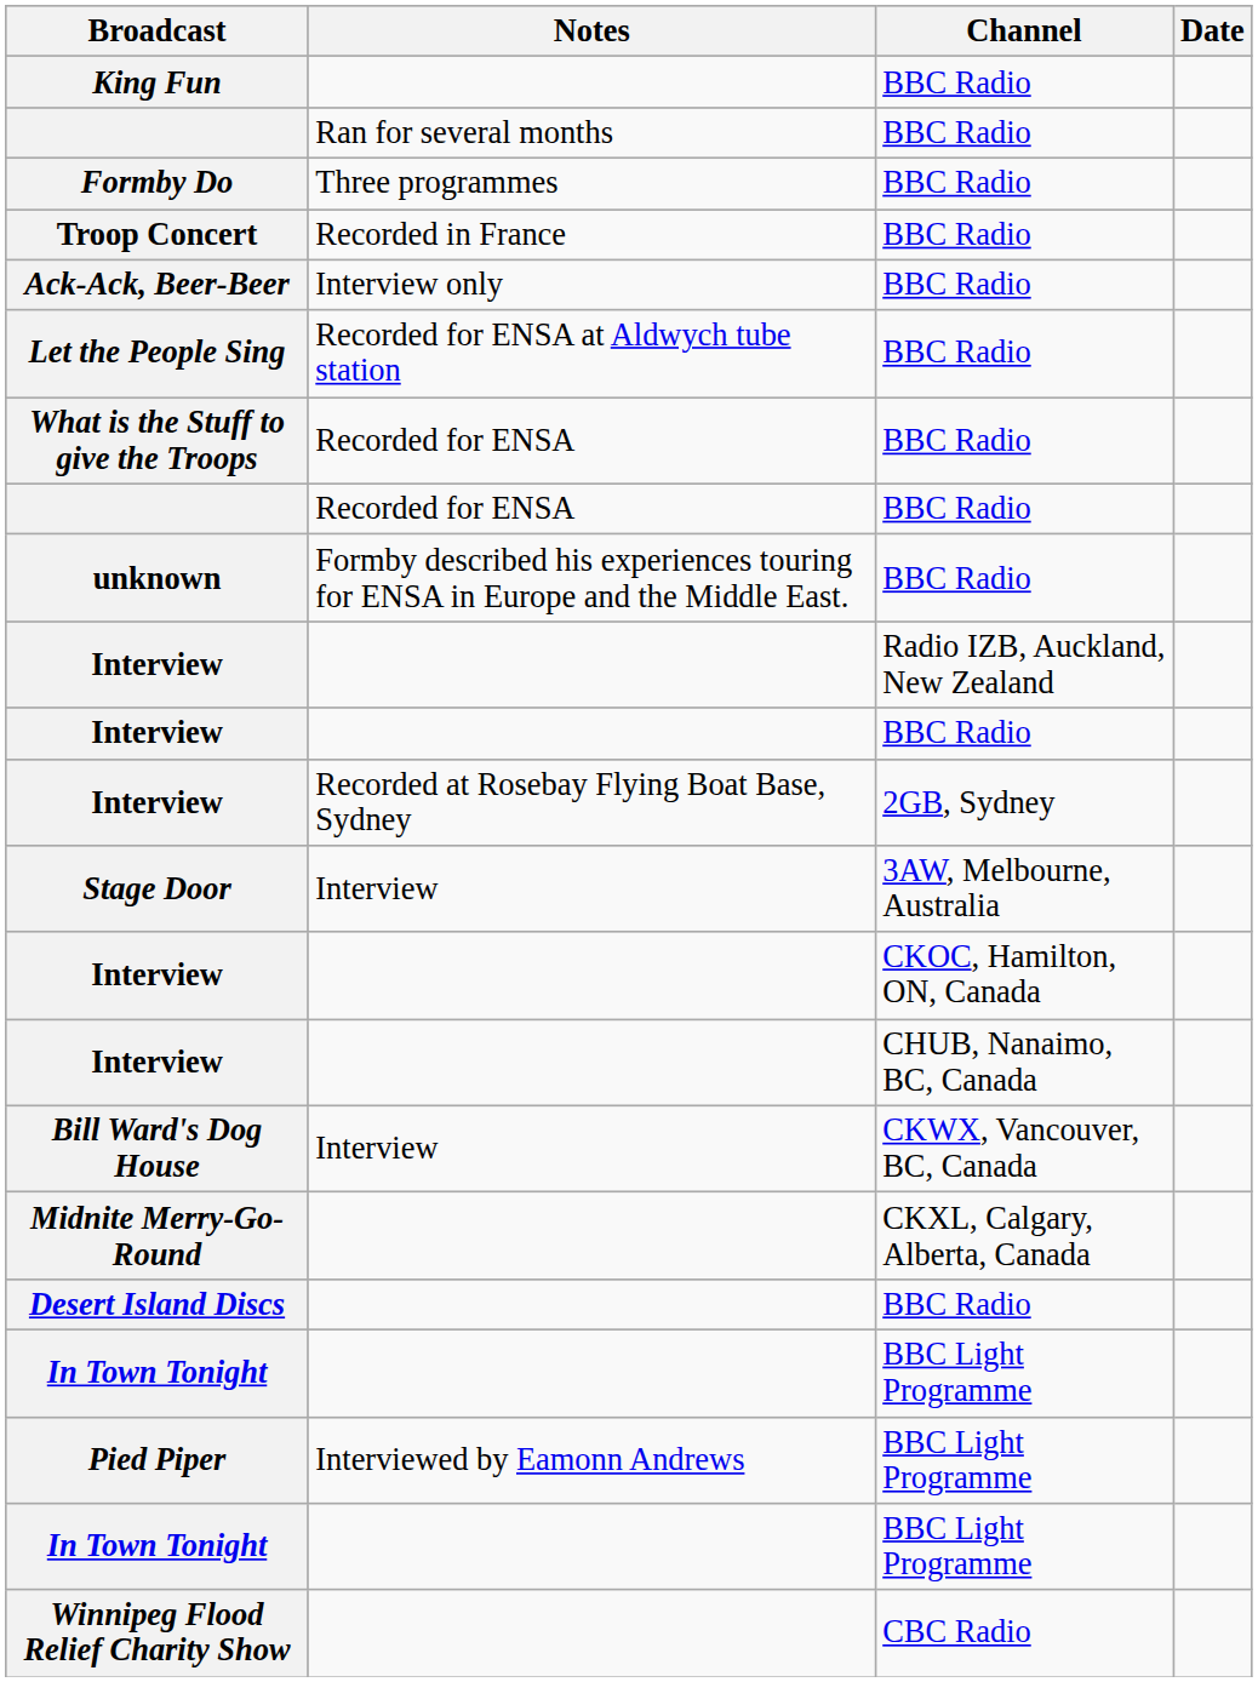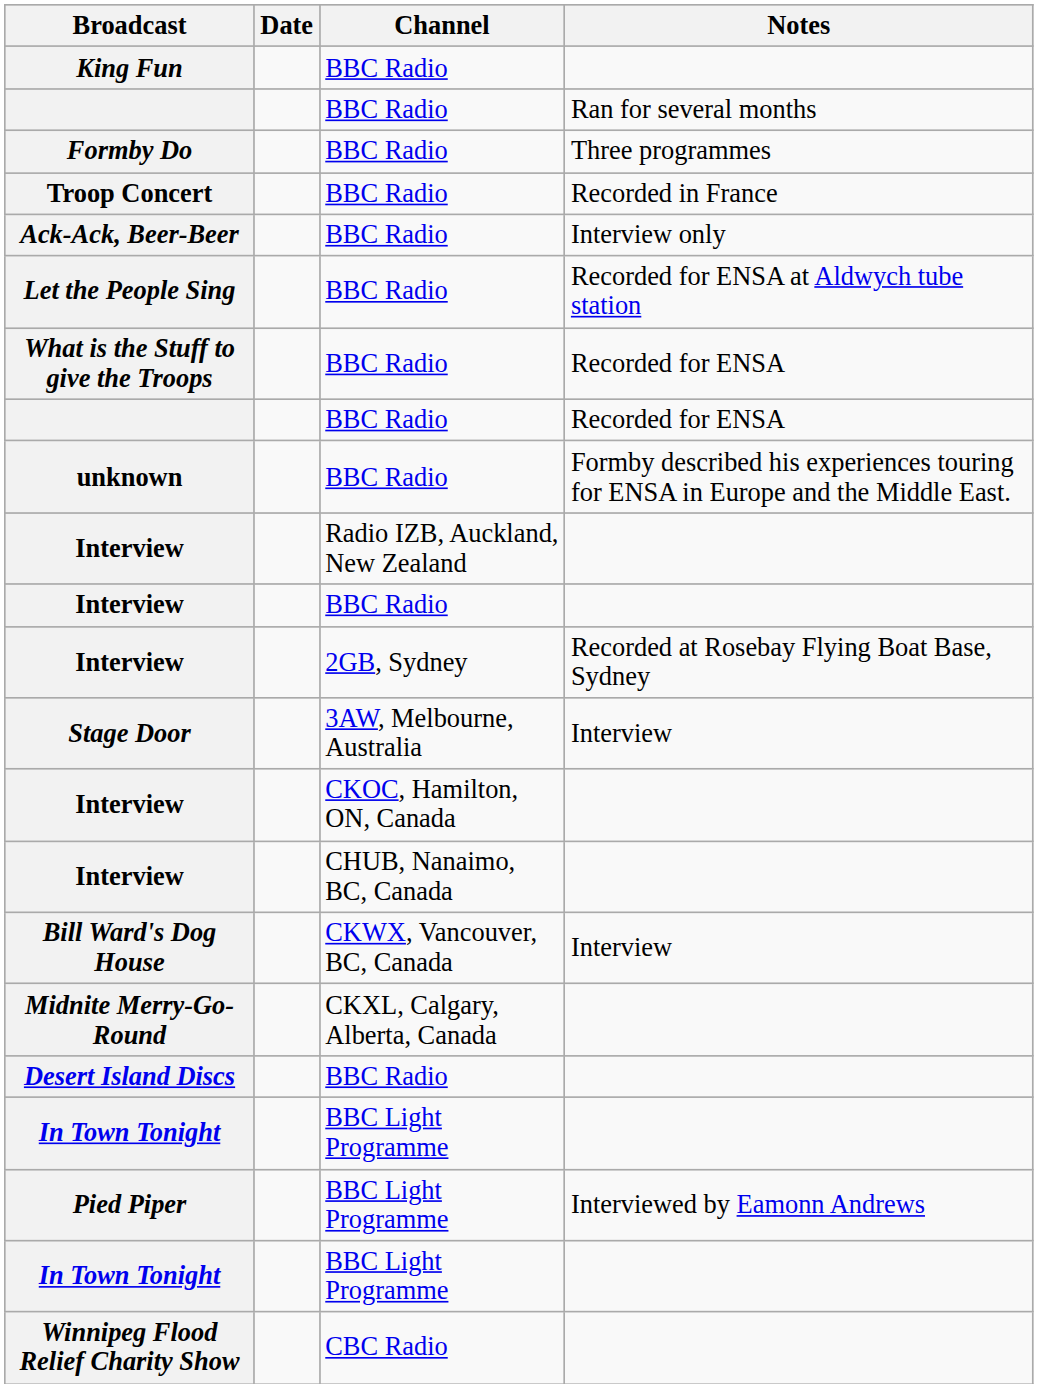 <table class="wikitable plainrowheaders sortable" style="margin-right: 0;">
 <tr>
 <th scope="col">Broadcast</th>
+<th scope="col">Date</th>
+<th scope="col">Channel</th>
 <th scope="col" class="unsortable">Notes</th>
-<th scope="col">Channel</th>
-<th scope="col">Date</th>
 </tr>
 <tr>
 <th scope="row"><em>King Fun</em></th>
 <td></td>
 <td><a href='#'>BBC Radio</a></td>
 <td></td>
 </tr>
 <tr>
 <th scope="row"></th>
+<td></td>
+<td><a href='#'>BBC Radio</a></td>
 <td>Ran for several months</td>
-<td><a href='#'>BBC Radio</a></td>
-<td></td>
 </tr>
 <tr>
 <th scope="row"><em>Formby Do</em></th>
+<td></td>
+<td><a href='#'>BBC Radio</a></td>
 <td>Three programmes</td>
-<td><a href='#'>BBC Radio</a></td>
-<td></td>
 </tr>
 <tr>
 <th scope="row">Troop Concert</th>
+<td></td>
+<td><a href='#'>BBC Radio</a></td>
 <td>Recorded in France</td>
-<td><a href='#'>BBC Radio</a></td>
-<td></td>
 </tr>
 <tr>
 <th scope="row"><em>Ack-Ack, Beer-Beer</em></th>
+<td></td>
+<td><a href='#'>BBC Radio</a></td>
 <td>Interview only</td>
-<td><a href='#'>BBC Radio</a></td>
-<td></td>
 </tr>
 <tr>
 <th scope="row"><em>Let the People Sing</em></th>
+<td></td>
+<td><a href='#'>BBC Radio</a></td>
 <td>Recorded for ENSA at <a href='#'>Aldwych tube station</a></td>
-<td><a href='#'>BBC Radio</a></td>
-<td></td>
 </tr>
 <tr>
 <th scope="row"><em>What is the Stuff to give the Troops</em></th>
+<td></td>
+<td><a href='#'>BBC Radio</a></td>
 <td>Recorded for ENSA</td>
-<td><a href='#'>BBC Radio</a></td>
-<td></td>
 </tr>
 <tr>
 <th scope="row"></th>
+<td></td>
+<td><a href='#'>BBC Radio</a></td>
 <td>Recorded for ENSA</td>
-<td><a href='#'>BBC Radio</a></td>
-<td></td>
 </tr>
 <tr>
 <th scope="row">unknown</th>
+<td></td>
+<td><a href='#'>BBC Radio</a></td>
 <td>Formby described his experiences touring for ENSA in Europe and the Middle East.</td>
-<td><a href='#'>BBC Radio</a></td>
-<td></td>
 </tr>
 <tr>
 <th scope="row">Interview</th>
 <td></td>
 <td>Radio IZB, Auckland, New Zealand</td>
 <td></td>
 </tr>
 <tr>
 <th scope="row">Interview</th>
 <td></td>
 <td><a href='#'>BBC Radio</a></td>
 <td></td>
 </tr>
 <tr>
 <th scope="row">Interview</th>
+<td></td>
+<td><a href='#'>2GB</a>, Sydney</td>
 <td>Recorded at Rosebay Flying Boat Base, Sydney</td>
-<td><a href='#'>2GB</a>, Sydney</td>
-<td></td>
 </tr>
 <tr>
 <th scope="row"><em>Stage Door</em></th>
+<td></td>
+<td><a href='#'>3AW</a>, Melbourne, Australia</td>
 <td>Interview</td>
-<td><a href='#'>3AW</a>, Melbourne, Australia</td>
-<td></td>
 </tr>
 <tr>
 <th scope="row">Interview</th>
 <td></td>
 <td><a href='#'>CKOC</a>, Hamilton, ON, Canada</td>
 <td></td>
 </tr>
 <tr>
 <th scope="row">Interview</th>
 <td></td>
 <td>CHUB, Nanaimo, BC, Canada</td>
 <td></td>
 </tr>
 <tr>
 <th scope="row"><em>Bill Ward's Dog House</em></th>
+<td></td>
+<td><a href='#'>CKWX</a>, Vancouver, BC, Canada</td>
 <td>Interview</td>
-<td><a href='#'>CKWX</a>, Vancouver, BC, Canada</td>
-<td></td>
 </tr>
 <tr>
 <th scope="row"><em>Midnite Merry-Go-Round</em></th>
 <td></td>
 <td>CKXL, Calgary, Alberta, Canada</td>
 <td></td>
 </tr>
 <tr>
 <th scope="row"><em><a href='#'>Desert Island Discs</a></em></th>
 <td></td>
 <td><a href='#'>BBC Radio</a></td>
 <td></td>
 </tr>
 <tr>
 <th scope="row"><em><a href='#'>In Town Tonight</a></em></th>
 <td></td>
 <td><a href='#'>BBC Light Programme</a></td>
 <td></td>
 </tr>
 <tr>
 <th scope="row"><em>Pied Piper</em></th>
+<td></td>
+<td><a href='#'>BBC Light Programme</a></td>
 <td>Interviewed by <a href='#'>Eamonn Andrews</a></td>
-<td><a href='#'>BBC Light Programme</a></td>
-<td></td>
 </tr>
 <tr>
 <th scope="row"><em><a href='#'>In Town Tonight</a></em></th>
 <td></td>
 <td><a href='#'>BBC Light Programme</a></td>
 <td></td>
 </tr>
 <tr>
 <th scope="row"><em>Winnipeg Flood Relief Charity Show</em></th>
 <td></td>
 <td><a href='#'>CBC Radio</a></td>
 <td></td>
 </tr>
 </table>
